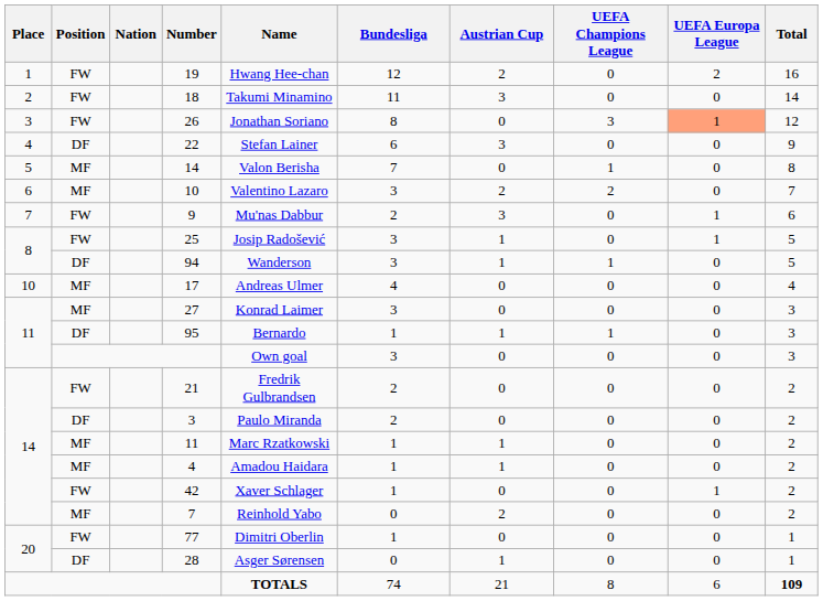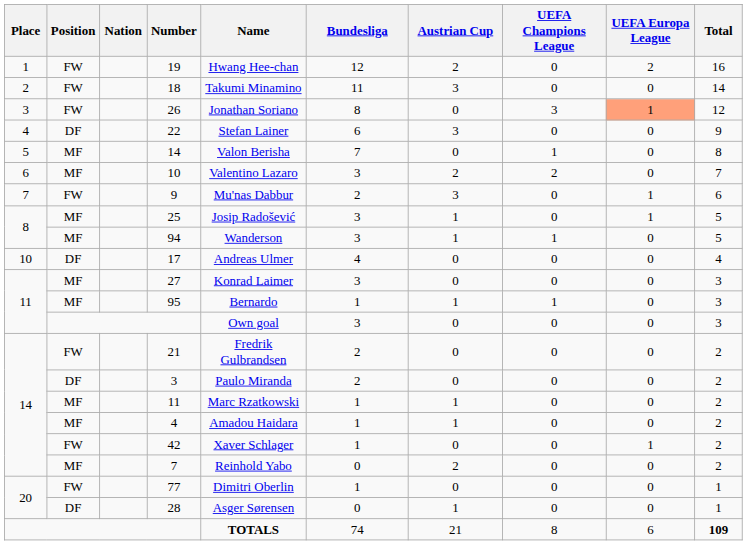 <table class="wikitable" style="font-size: 95%; text-align: center;">
 <tr>
 <th width=60>Place</th>
 <th width=60>Position</th>
 <th width=60>Nation</th>
 <th width=60>Number</th>
 <th width=200>Name</th>
 <th width=200><a href='#'>Bundesliga</a></th>
 <th width=200><a href='#'>Austrian Cup</a></th>
 <th width=200><a href='#'>UEFA Champions League</a></th>
 <th width=200><a href='#'>UEFA Europa League</a></th>
 <th width=80>Total</th>
 </tr>
 <tr>
 <td>1</td>
 <td>FW</td>
 <td></td>
 <td>19</td>
 <td><a href='#'>Hwang Hee-chan</a></td>
 <td>12</td>
 <td>2</td>
 <td>0</td>
 <td>2</td>
 <td>16</td>
 </tr>
 <tr>
 <td>2</td>
 <td>FW</td>
 <td></td>
 <td>18</td>
 <td><a href='#'>Takumi Minamino</a></td>
 <td>11</td>
 <td>3</td>
 <td>0</td>
 <td>0</td>
 <td>14</td>
 </tr>
 <tr>
 <td>3</td>
 <td>FW</td>
 <td></td>
 <td>26</td>
 <td><a href='#'>Jonathan Soriano</a></td>
 <td>8</td>
 <td>0</td>
 <td>3</td>
 <td style="background: lightsalmon;">1</td>
 <td>12</td>
 </tr>
 <tr>
 <td>4</td>
 <td>DF</td>
 <td></td>
 <td>22</td>
 <td><a href='#'>Stefan Lainer</a></td>
 <td>6</td>
 <td>3</td>
 <td>0</td>
 <td>0</td>
 <td>9</td>
 </tr>
 <tr>
 <td>5</td>
 <td>MF</td>
 <td></td>
 <td>14</td>
 <td><a href='#'>Valon Berisha</a></td>
 <td>7</td>
 <td>0</td>
 <td>1</td>
 <td>0</td>
 <td>8</td>
 </tr>
 <tr>
 <td>6</td>
 <td>MF</td>
 <td></td>
 <td>10</td>
 <td><a href='#'>Valentino Lazaro</a></td>
 <td>3</td>
 <td>2</td>
 <td>2</td>
 <td>0</td>
 <td>7</td>
 </tr>
 <tr>
 <td>7</td>
 <td>FW</td>
 <td></td>
 <td>9</td>
 <td><a href='#'>Mu'nas Dabbur</a></td>
 <td>2</td>
 <td>3</td>
 <td>0</td>
 <td>1</td>
 <td>6</td>
 </tr>
 <tr>
 <td rowspan="2">8</td>
-<td>FW</td>
+<td>MF</td>
 <td></td>
 <td>25</td>
 <td><a href='#'>Josip Radošević</a></td>
 <td>3</td>
 <td>1</td>
 <td>0</td>
 <td>1</td>
 <td>5</td>
 </tr>
 <tr>
-<td>DF</td>
+<td>MF</td>
 <td></td>
 <td>94</td>
 <td><a href='#'>Wanderson</a></td>
 <td>3</td>
 <td>1</td>
 <td>1</td>
 <td>0</td>
 <td>5</td>
 </tr>
 <tr>
 <td>10</td>
-<td>MF</td>
+<td>DF</td>
 <td></td>
 <td>17</td>
 <td><a href='#'>Andreas Ulmer</a></td>
 <td>4</td>
 <td>0</td>
 <td>0</td>
 <td>0</td>
 <td>4</td>
 </tr>
 <tr>
 <td rowspan="3">11</td>
 <td>MF</td>
 <td></td>
 <td>27</td>
 <td><a href='#'>Konrad Laimer</a></td>
 <td>3</td>
 <td>0</td>
 <td>0</td>
 <td>0</td>
 <td>3</td>
 </tr>
 <tr>
-<td>DF</td>
+<td>MF</td>
 <td></td>
 <td>95</td>
 <td><a href='#'>Bernardo</a></td>
 <td>1</td>
 <td>1</td>
 <td>1</td>
 <td>0</td>
 <td>3</td>
 </tr>
 <tr>
 <td colspan="3"></td>
 <td><a href='#'>Own goal</a></td>
 <td>3</td>
 <td>0</td>
 <td>0</td>
 <td>0</td>
 <td>3</td>
 </tr>
 <tr>
 <td rowspan="6">14</td>
 <td>FW</td>
 <td></td>
 <td>21</td>
 <td><a href='#'>Fredrik Gulbrandsen</a></td>
 <td>2</td>
 <td>0</td>
 <td>0</td>
 <td>0</td>
 <td>2</td>
 </tr>
 <tr>
 <td>DF</td>
 <td></td>
 <td>3</td>
 <td><a href='#'>Paulo Miranda</a></td>
 <td>2</td>
 <td>0</td>
 <td>0</td>
 <td>0</td>
 <td>2</td>
 </tr>
 <tr>
 <td>MF</td>
 <td></td>
 <td>11</td>
 <td><a href='#'>Marc Rzatkowski</a></td>
 <td>1</td>
 <td>1</td>
 <td>0</td>
 <td>0</td>
 <td>2</td>
 </tr>
 <tr>
 <td>MF</td>
 <td></td>
 <td>4</td>
 <td><a href='#'>Amadou Haidara</a></td>
 <td>1</td>
 <td>1</td>
 <td>0</td>
 <td>0</td>
 <td>2</td>
 </tr>
 <tr>
 <td>FW</td>
 <td></td>
 <td>42</td>
 <td><a href='#'>Xaver Schlager</a></td>
 <td>1</td>
 <td>0</td>
 <td>0</td>
 <td>1</td>
 <td>2</td>
 </tr>
 <tr>
 <td>MF</td>
 <td></td>
 <td>7</td>
 <td><a href='#'>Reinhold Yabo</a></td>
 <td>0</td>
 <td>2</td>
 <td>0</td>
 <td>0</td>
 <td>2</td>
 </tr>
 <tr>
 <td rowspan="2">20</td>
 <td>FW</td>
 <td></td>
 <td>77</td>
 <td><a href='#'>Dimitri Oberlin</a></td>
 <td>1</td>
 <td>0</td>
 <td>0</td>
 <td>0</td>
 <td>1</td>
 </tr>
 <tr>
 <td>DF</td>
 <td></td>
 <td>28</td>
 <td><a href='#'>Asger Sørensen</a></td>
 <td>0</td>
 <td>1</td>
 <td>0</td>
 <td>0</td>
 <td>1</td>
 </tr>
 <tr>
 <td colspan="4"></td>
 <td><strong>TOTALS</strong></td>
 <td>74</td>
 <td>21</td>
 <td>8</td>
 <td>6</td>
 <td><strong>109</strong></td>
 </tr>
 </table>
